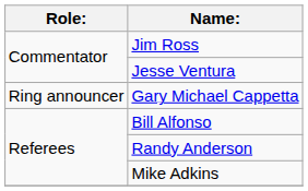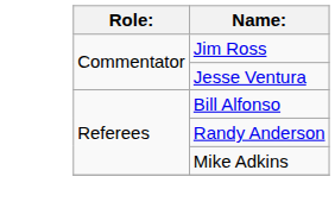 <table class=wikitable style="font-size:90%; margin: 0.5em 0 0.5em 1em; float: right; clear: right;">
 <tr>
 <th>Role:</th>
 <th>Name:</th>
 </tr>
 <tr>
 <td rowspan=2>Commentator</td>
 <td><a href='#'>Jim Ross</a></td>
 </tr>
 <tr>
 <td><a href='#'>Jesse Ventura</a></td>
-</tr>
-<tr>
-<td>Ring announcer</td>
-<td><a href='#'>Gary Michael Cappetta</a></td>
 </tr>
 <tr>
 <td rowspan=3=>Referees</td>
 <td><a href='#'>Bill Alfonso</a></td>
 </tr>
 <tr>
 <td><a href='#'>Randy Anderson</a></td>
 </tr>
 <tr>
 <td>Mike Adkins</td>
 </tr>
 <tr>
 </tr>
 </table>
